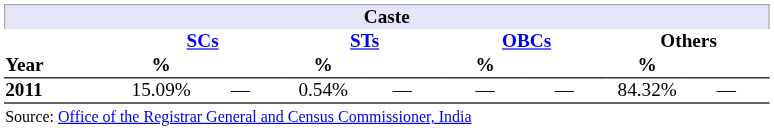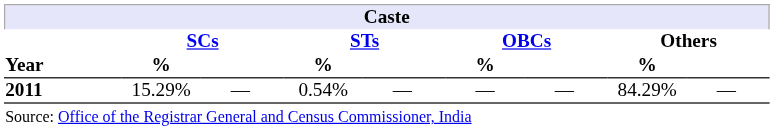 <table style="text-align: center; border-spacing: 0;">
 <tr>
 <th colspan="9" style="background: lavender; border-top:1px #aaa solid; border-right:1px #aaa solid; border-bottom:none; border-left:1px #aaa solid">Caste</th>
 </tr>
 <tr>
 <th rowspan="2" style="width:6em; text-align:left; vertical-align:bottom; border-bottom:1px solid black;">Year</th>
 <th colspan="2"><a href='#'>SCs</a></th>
 <th colspan="2"><a href='#'>STs</a></th>
 <th colspan="2"><a href='#'>OBCs</a></th>
 <th colspan="2">Others</th>
 </tr>
 <tr>
 <th scope="col" style="width:4em; border-bottom:1px solid black;">%</th>
 <th scope="col" style="width:4em; border-bottom:1px solid black; padding-right:0.25em;"></th>
 <th scope="col" style="width:4em; border-bottom:1px solid black;">%</th>
 <th scope="col" style="width:4em; border-bottom:1px solid black; padding-right:0.25em;"></th>
 <th scope="col" style="width:4em; border-bottom:1px solid black;">%</th>
 <th scope="col" style="width:4em; border-bottom:1px solid black; padding-right:0.25em;"></th>
 <th scope="col" style="width:4em; border-bottom:1px solid black;">%</th>
 <th scope="col" style="width:4em; border-bottom:1px solid black; padding-right:0.25em;"></th>
 </tr>
 <tr>
 <th style="text-align:left;">2011</th>
-<td>15.09%</td>
+<td>15.29%</td>
 <td style="padding-right:0.25em;">—</td>
 <td>0.54%</td>
 <td style="padding-right:0.25em;">—</td>
 <td>—</td>
 <td style="padding-right:0.25em;">—</td>
-<td>84.32%</td>
+<td>84.29%</td>
 <td style="padding-right:0.25em;">—</td>
 </tr>
 <tr>
 <td colspan="9" style="text-align: left; border-top:1px solid black;"><small>Source: <a href='#'>Office of the Registrar General and Census Commissioner, India</a></small></td>
 </tr>
 </table>
